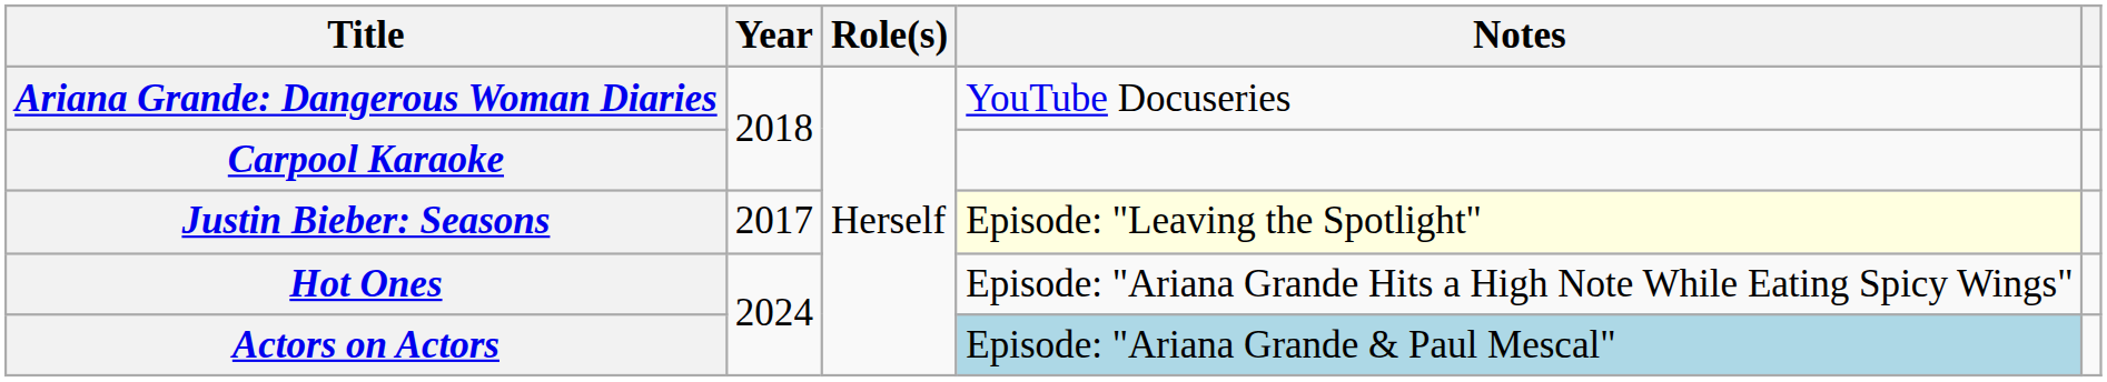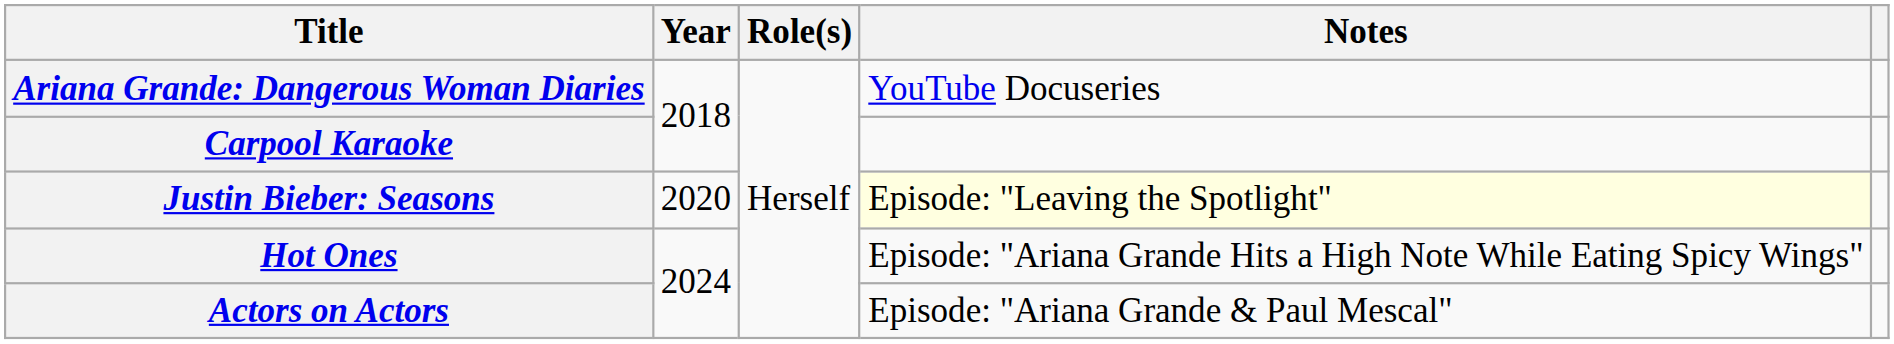 <table class="wikitable plainrowheaders sortable">
 <tr>
 <th scope="col">Title</th>
 <th scope="col">Year</th>
 <th scope="col">Role(s)</th>
 <th scope="col" class="unsortable">Notes</th>
 <th class="unsortable"></th>
 </tr>
 <tr>
 <th scope="row"><em><a href='#'>Ariana Grande: Dangerous Woman Diaries</a></em></th>
 <td rowspan="2">2018</td>
 <td rowspan="5">Herself</td>
 <td><a href='#'>YouTube</a> Docuseries</td>
 <td style="text-align:center;"></td>
 </tr>
 <tr>
 <th scope="row"><em><a href='#'>Carpool Karaoke</a></em></th>
 <td></td>
 <td style="text-align:center;"></td>
 </tr>
 <tr>
 <th scope="row"><em><a href='#'>Justin Bieber: Seasons</a></em></th>
-<td>2017</td>
+<td>2020</td>
 <td style="background: lightyellow;">Episode: "Leaving the Spotlight"</td>
 <td style="text-align:center;"></td>
 </tr>
 <tr>
 <th scope="row"><em><a href='#'>Hot Ones</a></em></th>
 <td rowspan="2">2024</td>
 <td>Episode: "Ariana Grande Hits a High Note While Eating Spicy Wings"</td>
 <td style="text-align:center;"></td>
 </tr>
 <tr>
 <th scope="row"><em><a href='#'>Actors on Actors</a></em></th>
-<td style="background: lightblue;">Episode: "Ariana Grande & Paul Mescal"</td>
+<td>Episode: "Ariana Grande & Paul Mescal"</td>
 <td style="text-align:center;"></td>
 </tr>
 </table>
